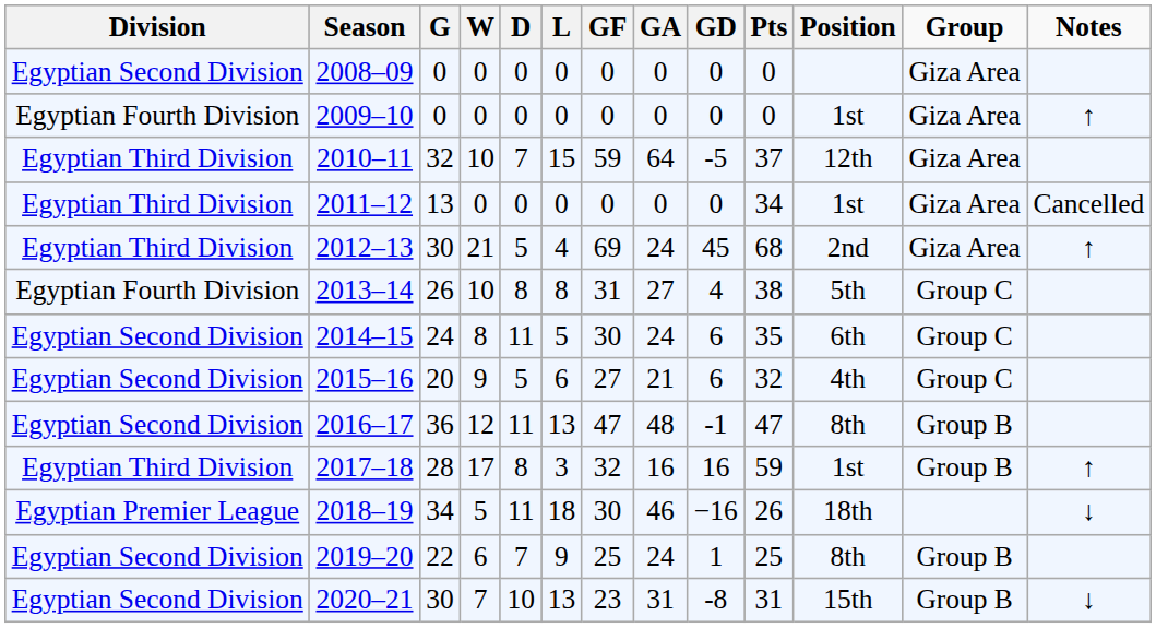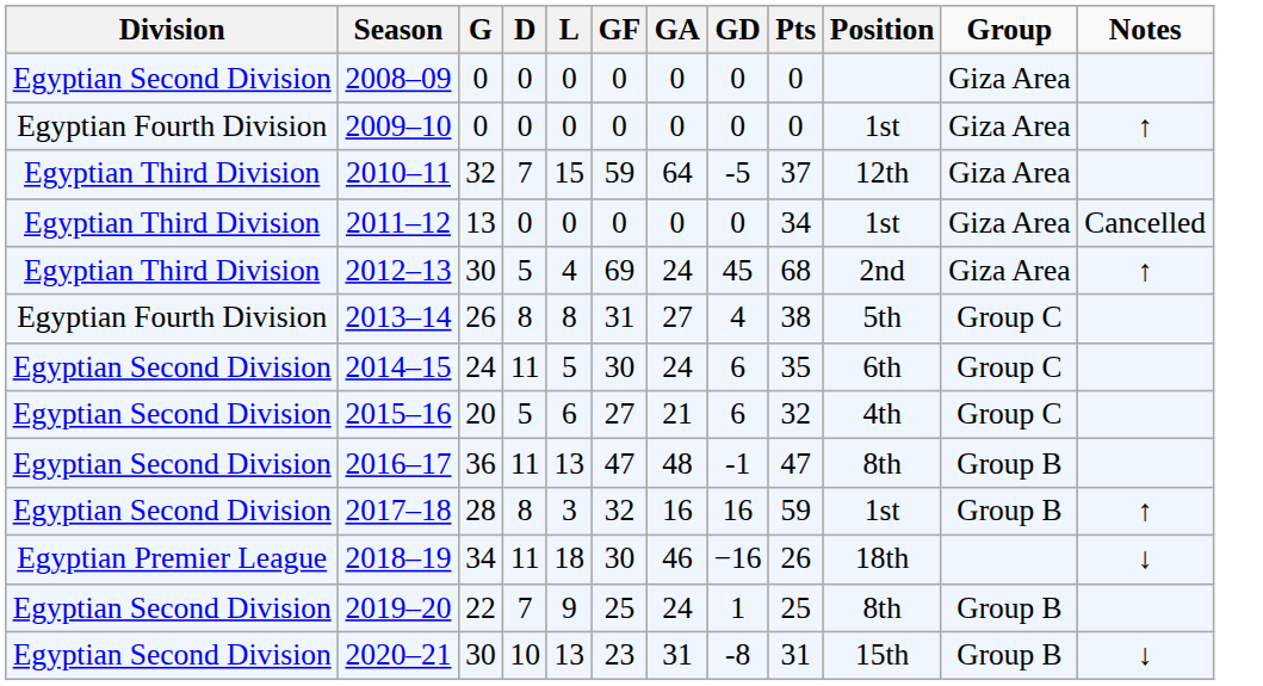 <table class="wikitable sortable" style="text-align: center;">
 <tr>
 <th>Division</th>
 <th>Season</th>
 <th>G</th>
-<th>W</th>
 <th>D</th>
 <th>L</th>
 <th>GF</th>
 <th>GA</th>
 <th>GD</th>
 <th>Pts</th>
 <th>Position</th>
 <td><strong>Group</strong></td>
 <td><strong>Notes</strong></td>
 </tr>
 <tr bgcolor=#f0f6ff>
 <td><a href='#'>Egyptian Second Division</a></td>
 <td><a href='#'>2008–09</a></td>
-<td>0</td>
 <td>0</td>
 <td>0</td>
 <td>0</td>
 <td>0</td>
 <td>0</td>
 <td>0</td>
 <td>0</td>
 <td></td>
 <td>Giza Area</td>
 <td></td>
 </tr>
 <tr bgcolor=#f0f6ff>
 <td>Egyptian Fourth Division</td>
 <td><a href='#'>2009–10</a></td>
 <td>0</td>
 <td>0</td>
 <td>0</td>
 <td>0</td>
 <td>0</td>
 <td>0</td>
 <td>0</td>
-<td>0</td>
 <td>1st</td>
 <td>Giza Area</td>
 <td>↑</td>
 </tr>
 <tr bgcolor=#f0f6ff>
 <td><a href='#'>Egyptian Third Division</a></td>
 <td><a href='#'>2010–11</a></td>
 <td>32</td>
-<td>10</td>
 <td>7</td>
 <td>15</td>
 <td>59</td>
 <td>64</td>
 <td>-5</td>
 <td>37</td>
 <td>12th</td>
 <td>Giza Area</td>
 <td></td>
 </tr>
 <tr bgcolor=#f0f6ff>
 <td><a href='#'>Egyptian Third Division</a></td>
 <td><a href='#'>2011–12</a></td>
 <td>13</td>
 <td>0</td>
 <td>0</td>
 <td>0</td>
 <td>0</td>
 <td>0</td>
-<td>0</td>
 <td>34</td>
 <td>1st</td>
 <td>Giza Area</td>
 <td>Cancelled</td>
 </tr>
 <tr bgcolor=#f0f6ff>
 <td><a href='#'>Egyptian Third Division</a></td>
 <td><a href='#'>2012–13</a></td>
 <td>30</td>
-<td>21</td>
 <td>5</td>
 <td>4</td>
 <td>69</td>
 <td>24</td>
 <td>45</td>
 <td>68</td>
 <td>2nd</td>
 <td>Giza Area</td>
 <td>↑</td>
 </tr>
 <tr bgcolor=#f0f6ff>
 <td>Egyptian Fourth Division</td>
 <td><a href='#'>2013–14</a></td>
 <td>26</td>
-<td>10</td>
 <td>8</td>
 <td>8</td>
 <td>31</td>
 <td>27</td>
 <td>4</td>
 <td>38</td>
 <td>5th</td>
 <td>Group C</td>
 <td></td>
 </tr>
 <tr bgcolor=#f0f6ff>
 <td><a href='#'>Egyptian Second Division</a></td>
 <td><a href='#'>2014–15</a></td>
 <td>24</td>
-<td>8</td>
 <td>11</td>
 <td>5</td>
 <td>30</td>
 <td>24</td>
 <td>6</td>
 <td>35</td>
 <td>6th</td>
 <td>Group C</td>
 <td></td>
 </tr>
 <tr bgcolor=#f0f6ff>
 <td><a href='#'>Egyptian Second Division</a></td>
 <td><a href='#'>2015–16</a></td>
 <td>20</td>
-<td>9</td>
 <td>5</td>
 <td>6</td>
 <td>27</td>
 <td>21</td>
 <td>6</td>
 <td>32</td>
 <td>4th</td>
 <td>Group C</td>
 <td></td>
 </tr>
 <tr bgcolor=#f0f6ff>
 <td><a href='#'>Egyptian Second Division</a></td>
 <td><a href='#'>2016–17</a></td>
 <td>36</td>
-<td>12</td>
 <td>11</td>
 <td>13</td>
 <td>47</td>
 <td>48</td>
 <td>-1</td>
 <td>47</td>
 <td>8th</td>
 <td>Group B</td>
 <td></td>
 </tr>
 <tr bgcolor=#f0f6ff>
-<td><a href='#'>Egyptian Third Division</a></td>
+<td><a href='#'>Egyptian Second Division</a></td>
 <td><a href='#'>2017–18</a></td>
 <td>28</td>
-<td>17</td>
 <td>8</td>
 <td>3</td>
 <td>32</td>
 <td>16</td>
 <td>16</td>
 <td>59</td>
 <td>1st</td>
 <td>Group B</td>
 <td>↑</td>
 </tr>
 <tr bgcolor=#f0f6ff>
 <td><a href='#'>Egyptian Premier League</a></td>
 <td><a href='#'>2018–19</a></td>
 <td>34</td>
-<td>5</td>
 <td>11</td>
 <td>18</td>
 <td>30</td>
 <td>46</td>
 <td>−16</td>
 <td>26</td>
 <td>18th</td>
 <td></td>
 <td>↓</td>
 </tr>
 <tr bgcolor=#f0f6ff>
 <td><a href='#'>Egyptian Second Division</a></td>
 <td><a href='#'>2019–20</a></td>
 <td>22</td>
-<td>6</td>
 <td>7</td>
 <td>9</td>
 <td>25</td>
 <td>24</td>
 <td>1</td>
 <td>25</td>
 <td>8th</td>
 <td>Group B</td>
 <td></td>
 </tr>
 <tr bgcolor=#f0f6ff>
 <td><a href='#'>Egyptian Second Division</a></td>
 <td><a href='#'>2020–21</a></td>
 <td>30</td>
-<td>7</td>
 <td>10</td>
 <td>13</td>
 <td>23</td>
 <td>31</td>
 <td>-8</td>
 <td>31</td>
 <td>15th</td>
 <td>Group B</td>
 <td>↓</td>
 </tr>
 </table>
